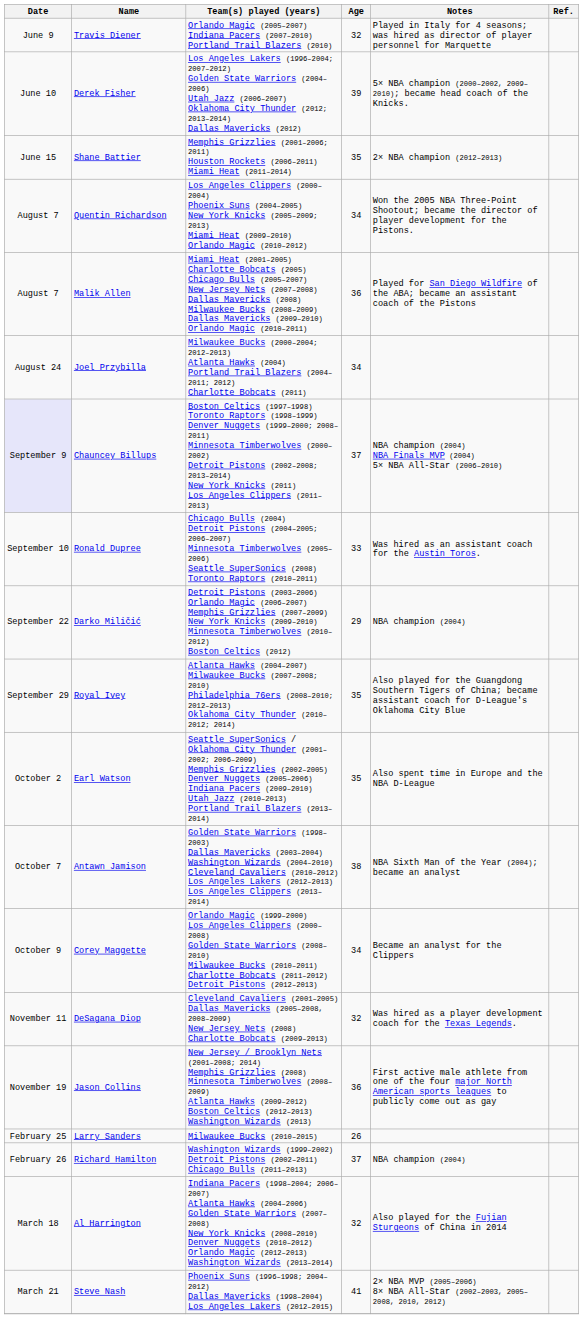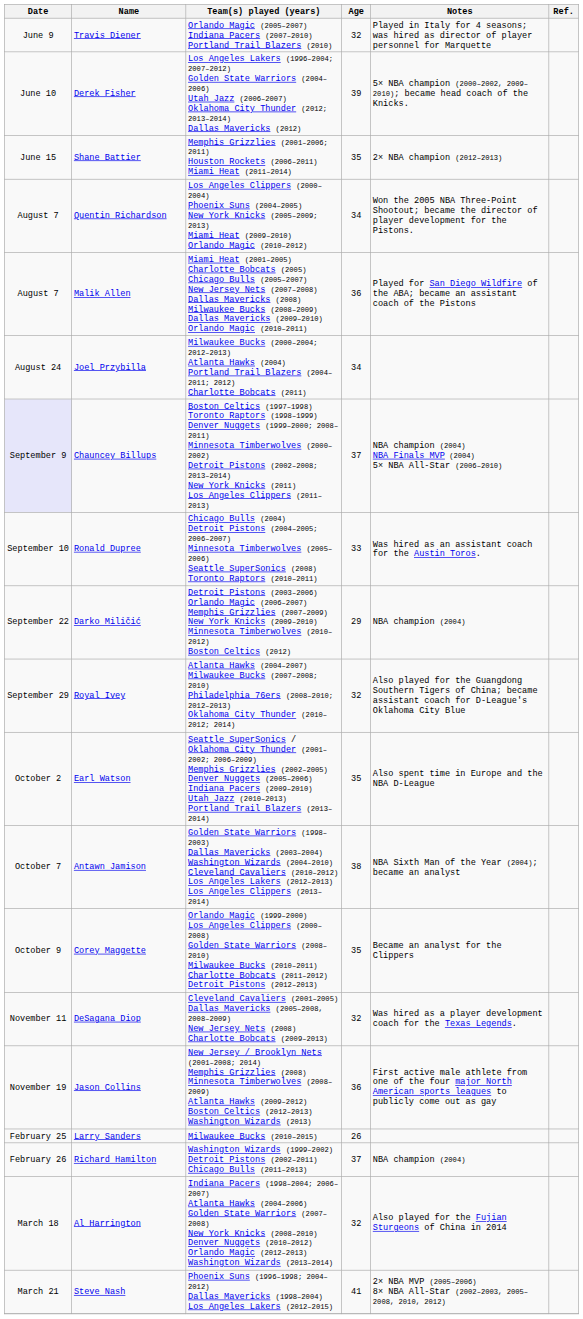 <table class="wikitable">
 <tr>
 <th style="width:100px">Date</th>
 <th style="width:180px">Name</th>
 <th style="width:250px">Team(s) played (years)</th>
 <th style="width:40px">Age</th>
 <th style="width:290px">Notes</th>
 <th style="width:40px">Ref.</th>
 </tr>
 <tr>
 <td align=center>June 9</td>
 <td><a href='#'>Travis Diener</a></td>
 <td><a href='#'>Orlando Magic</a> <small>(2005–2007)</small><br><a href='#'>Indiana Pacers</a> <small>(2007–2010)</small><br><a href='#'>Portland Trail Blazers</a> <small>(2010)</small></td>
 <td align=center>32</td>
 <td>Played in Italy for 4 seasons; was hired as director of player personnel for Marquette</td>
 <td align=center></td>
 </tr>
 <tr>
 <td align=center>June 10</td>
 <td><a href='#'>Derek Fisher</a></td>
 <td><a href='#'>Los Angeles Lakers</a> <small>(1996–2004; 2007–2012)</small><br><a href='#'>Golden State Warriors</a> <small>(2004–2006)</small><br><a href='#'>Utah Jazz</a> <small>(2006–2007)</small><br><a href='#'>Oklahoma City Thunder</a> <small>(2012; 2013–2014)</small><br><a href='#'>Dallas Mavericks</a> <small>(2012)</small></td>
 <td align=center>39</td>
 <td>5× NBA champion <small>(2000–2002, 2009–2010)</small>; became head coach of the Knicks.</td>
 <td align=center></td>
 </tr>
 <tr>
 <td align=center>June 15</td>
 <td><a href='#'>Shane Battier</a></td>
 <td><a href='#'>Memphis Grizzlies</a> <small>(2001–2006; 2011)</small><br><a href='#'>Houston Rockets</a> <small>(2006–2011)</small><br><a href='#'>Miami Heat</a> <small>(2011–2014)</small></td>
 <td align=center>35</td>
 <td>2× NBA champion <small>(2012–2013)</small></td>
 <td align=center></td>
 </tr>
 <tr>
 <td align=center>August 7</td>
 <td><a href='#'>Quentin Richardson</a></td>
 <td><a href='#'>Los Angeles Clippers</a> <small>(2000–2004)</small><br><a href='#'>Phoenix Suns</a> <small>(2004–2005)</small><br><a href='#'>New York Knicks</a> <small>(2005–2009; 2013)</small><br><a href='#'>Miami Heat</a> <small>(2009–2010)</small><br><a href='#'>Orlando Magic</a> <small>(2010–2012)</small></td>
 <td align=center>34</td>
 <td>Won the 2005 NBA Three-Point Shootout; became the director of player development for the Pistons.</td>
 <td align=center></td>
 </tr>
 <tr>
 <td align=center>August 7</td>
 <td><a href='#'>Malik Allen</a></td>
 <td><a href='#'>Miami Heat</a> <small>(2001–2005)</small><br><a href='#'>Charlotte Bobcats</a> <small>(2005)</small><br><a href='#'>Chicago Bulls</a> <small>(2005–2007)</small><br><a href='#'>New Jersey Nets</a> <small>(2007–2008)</small><br><a href='#'>Dallas Mavericks</a> <small>(2008)</small><br><a href='#'>Milwaukee Bucks</a> <small>(2008–2009)</small><br><a href='#'>Dallas Mavericks</a> <small>(2009–2010)</small><br><a href='#'>Orlando Magic</a> <small>(2010–2011)</small></td>
 <td align=center>36</td>
 <td>Played for <a href='#'>San Diego Wildfire</a> of the ABA; became an assistant coach of the Pistons</td>
 <td align=center></td>
 </tr>
 <tr>
 <td align=center>August 24</td>
 <td><a href='#'>Joel Przybilla</a></td>
 <td><a href='#'>Milwaukee Bucks</a> <small>(2000–2004; 2012–2013)</small><br><a href='#'>Atlanta Hawks</a> <small>(2004)</small><br><a href='#'>Portland Trail Blazers</a> <small>(2004–2011; 2012)</small><br><a href='#'>Charlotte Bobcats</a> <small>(2011)</small></td>
 <td align=center>34</td>
 <td></td>
 <td align=center></td>
 </tr>
 <tr>
 <td align=center style="background: lavender;">September 9</td>
 <td><a href='#'>Chauncey Billups</a></td>
 <td><a href='#'>Boston Celtics</a> <small>(1997–1998)</small><br><a href='#'>Toronto Raptors</a> <small>(1998–1999)</small><br><a href='#'>Denver Nuggets</a> <small>(1999–2000; 2008–2011)</small><br><a href='#'>Minnesota Timberwolves</a> <small>(2000–2002)</small><br><a href='#'>Detroit Pistons</a> <small>(2002–2008; 2013–2014)</small><br><a href='#'>New York Knicks</a> <small>(2011)</small><br><a href='#'>Los Angeles Clippers</a> <small>(2011–2013)</small></td>
 <td align=center>37</td>
 <td>NBA champion <small>(2004)</small><br><a href='#'>NBA Finals MVP</a><small> (2004)</small><br>5× NBA All-Star <small>(2006–2010)</small></td>
 <td align=center></td>
 </tr>
 <tr>
 <td align=center>September 10</td>
 <td><a href='#'>Ronald Dupree</a></td>
 <td><a href='#'>Chicago Bulls</a> <small>(2004)</small><br><a href='#'>Detroit Pistons</a> <small>(2004–2005; 2006–2007)</small><br><a href='#'>Minnesota Timberwolves</a> <small>(2005–2006)</small><br><a href='#'>Seattle SuperSonics</a> <small>(2008)</small><br><a href='#'>Toronto Raptors</a> <small>(2010–2011)</small></td>
 <td align=center>33</td>
 <td>Was hired as an assistant coach for the <a href='#'>Austin Toros</a>.</td>
 <td align=center></td>
 </tr>
 <tr>
 <td align=center>September 22</td>
 <td><a href='#'>Darko Miličić</a></td>
 <td><a href='#'>Detroit Pistons</a> <small>(2003–2006)</small><br><a href='#'>Orlando Magic</a> <small>(2006–2007)</small><br><a href='#'>Memphis Grizzlies</a> <small>(2007–2009)</small><br><a href='#'>New York Knicks</a> <small>(2009–2010)</small><br><a href='#'>Minnesota Timberwolves</a> <small>(2010–2012)</small><br><a href='#'>Boston Celtics</a> <small>(2012)</small></td>
 <td align=center>29</td>
 <td>NBA champion <small>(2004)</small></td>
 <td align=center></td>
 </tr>
 <tr>
 <td align=center>September 29</td>
 <td><a href='#'>Royal Ivey</a></td>
 <td><a href='#'>Atlanta Hawks</a> <small>(2004–2007)</small><br><a href='#'>Milwaukee Bucks</a> <small>(2007–2008; 2010)</small><br><a href='#'>Philadelphia 76ers</a> <small>(2008–2010; 2012–2013)</small><br><a href='#'>Oklahoma City Thunder</a> <small>(2010–2012; 2014)</small></td>
-<td align=center>35</td>
+<td align=center>32</td>
 <td>Also played for the Guangdong Southern Tigers of China; became assistant coach for D-League's Oklahoma City Blue</td>
 <td align=center></td>
 </tr>
 <tr>
 <td align=center>October 2</td>
 <td><a href='#'>Earl Watson</a></td>
 <td><a href='#'>Seattle SuperSonics</a> / <a href='#'>Oklahoma City Thunder</a> <small>(2001–2002; 2006–2009)</small><br><a href='#'>Memphis Grizzlies</a> <small>(2002–2005)</small><br><a href='#'>Denver Nuggets</a> <small>(2005–2006)</small><br><a href='#'>Indiana Pacers</a> <small>(2009–2010)</small><br><a href='#'>Utah Jazz</a> <small>(2010–2013)</small><br><a href='#'>Portland Trail Blazers</a> <small>(2013–2014)</small></td>
 <td align=center>35</td>
 <td>Also spent time in Europe and the NBA D-League</td>
 <td align=center></td>
 </tr>
 <tr>
 <td align=center>October 7</td>
 <td><a href='#'>Antawn Jamison</a></td>
 <td><a href='#'>Golden State Warriors</a> <small>(1998–2003)</small><br><a href='#'>Dallas Mavericks</a> <small>(2003–2004)</small><br><a href='#'>Washington Wizards</a> <small>(2004–2010)</small><br><a href='#'>Cleveland Cavaliers</a> <small>(2010–2012)</small><br><a href='#'>Los Angeles Lakers</a> <small>(2012–2013)</small><br><a href='#'>Los Angeles Clippers</a> <small>(2013–2014)</small></td>
 <td align=center>38</td>
 <td>NBA Sixth Man of the Year <small>(2004)</small>; became an analyst</td>
 <td align=center></td>
 </tr>
 <tr>
 <td align=center>October 9</td>
 <td><a href='#'>Corey Maggette</a></td>
 <td><a href='#'>Orlando Magic</a> <small>(1999–2000)</small><br><a href='#'>Los Angeles Clippers</a> <small>(2000–2008)</small><br><a href='#'>Golden State Warriors</a> <small>(2008–2010)</small><br><a href='#'>Milwaukee Bucks</a> <small>(2010–2011)</small><br><a href='#'>Charlotte Bobcats</a> <small>(2011–2012)</small><br><a href='#'>Detroit Pistons</a> <small>(2012–2013)</small></td>
-<td align=center>34</td>
+<td align=center>35</td>
 <td>Became an analyst for the Clippers</td>
 <td align=center></td>
 </tr>
 <tr>
 <td align=center>November 11</td>
 <td><a href='#'>DeSagana Diop</a></td>
 <td><a href='#'>Cleveland Cavaliers</a> <small>(2001–2005)</small><br><a href='#'>Dallas Mavericks</a> <small>(2005–2008, 2008–2009)</small><br><a href='#'>New Jersey Nets</a> <small>(2008)</small><br><a href='#'>Charlotte Bobcats</a> <small>(2009–2013)</small></td>
 <td align=center>32</td>
 <td>Was hired as a player development coach for the <a href='#'>Texas Legends</a>.</td>
 <td align=center></td>
 </tr>
 <tr>
 <td align=center>November 19</td>
 <td><a href='#'>Jason Collins</a></td>
 <td><a href='#'>New Jersey / Brooklyn Nets</a> <small>(2001–2008; 2014)</small><br><a href='#'>Memphis Grizzlies</a> <small>(2008)</small><br><a href='#'>Minnesota Timberwolves</a> <small>(2008–2009)</small><br><a href='#'>Atlanta Hawks</a> <small>(2009–2012)</small><br><a href='#'>Boston Celtics</a> <small>(2012–2013)</small><br><a href='#'>Washington Wizards</a> <small>(2013)</small></td>
 <td align=center>36</td>
 <td>First active male athlete from one of the four <a href='#'>major North American sports leagues</a> to publicly come out as gay</td>
 <td align=center></td>
 </tr>
 <tr>
 <td align=center>February 25</td>
 <td><a href='#'>Larry Sanders</a></td>
 <td><a href='#'>Milwaukee Bucks</a> <small>(2010–2015)</small></td>
 <td align=center>26</td>
 <td></td>
 <td align=center></td>
 </tr>
 <tr>
 <td align=center>February 26</td>
 <td><a href='#'>Richard Hamilton</a></td>
 <td><a href='#'>Washington Wizards</a> <small>(1999–2002)</small><br><a href='#'>Detroit Pistons</a> <small>(2002–2011)</small><br><a href='#'>Chicago Bulls</a> <small>(2011–2013)</small></td>
 <td align=center>37</td>
 <td>NBA champion <small>(2004)</small></td>
 <td align=center></td>
 </tr>
 <tr>
 <td align=center>March 18</td>
 <td><a href='#'>Al Harrington</a></td>
 <td><a href='#'>Indiana Pacers</a> <small>(1998–2004; 2006–2007)</small><br><a href='#'>Atlanta Hawks</a> <small>(2004–2006)</small><br><a href='#'>Golden State Warriors</a> <small>(2007–2008)</small><br><a href='#'>New York Knicks</a> <small>(2008–2010)</small><br><a href='#'>Denver Nuggets</a> <small>(2010–2012)</small><br><a href='#'>Orlando Magic</a> <small>(2012–2013)</small><br><a href='#'>Washington Wizards</a> <small>(2013–2014)</small></td>
 <td align=center>32</td>
 <td>Also played for the <a href='#'>Fujian Sturgeons</a> of China in 2014</td>
 <td align=center></td>
 </tr>
 <tr>
 <td align=center>March 21</td>
 <td><a href='#'>Steve Nash</a></td>
 <td><a href='#'>Phoenix Suns</a> <small>(1996–1998; 2004–2012)</small><br><a href='#'>Dallas Mavericks</a> <small>(1998–2004)</small><br><a href='#'>Los Angeles Lakers</a> <small>(2012–2015)</small></td>
 <td align=center>41</td>
 <td>2× NBA MVP <small>(2005–2006)</small><br>8× NBA All-Star <small>(2002–2003, 2005–2008, 2010, 2012)</small></td>
 <td align=center></td>
 </tr>
 <tr>
 </tr>
 </table>
